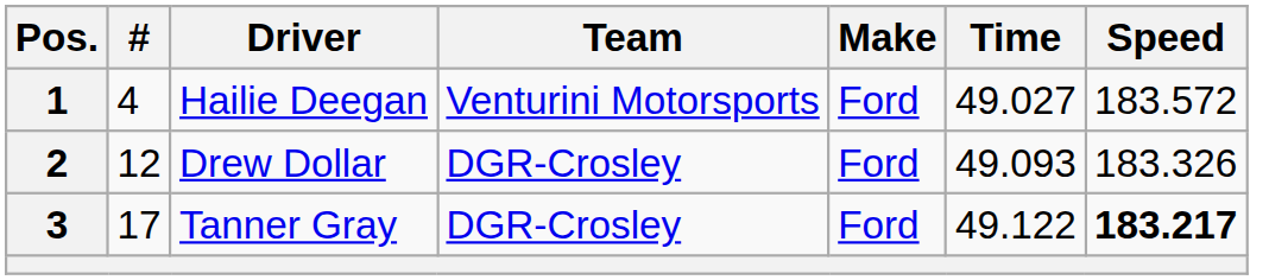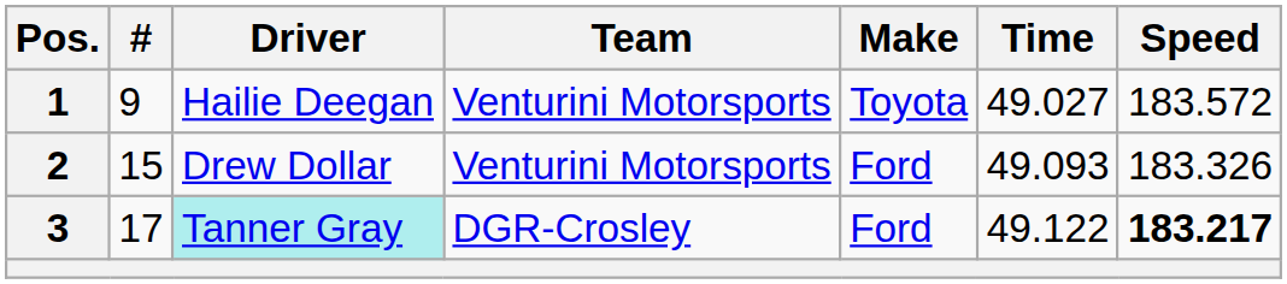 <table class="wikitable" style="font-size:95%">
 <tr>
 <th>Pos.</th>
 <th>#</th>
 <th>Driver</th>
 <th>Team</th>
 <th>Make</th>
 <th>Time</th>
 <th>Speed</th>
 </tr>
 <tr>
 <th>1</th>
-<td>4</td>
+<td>9</td>
 <td><a href='#'>Hailie Deegan</a></td>
 <td><a href='#'>Venturini Motorsports</a></td>
-<td><a href='#'>Ford</a></td>
+<td><a href='#'>Toyota</a></td>
 <td>49.027</td>
 <td>183.572</td>
 </tr>
 <tr>
 <th>2</th>
-<td>12</td>
+<td>15</td>
 <td><a href='#'>Drew Dollar</a></td>
-<td><a href='#'>DGR-Crosley</a></td>
+<td><a href='#'>Venturini Motorsports</a></td>
 <td><a href='#'>Ford</a></td>
 <td>49.093</td>
 <td>183.326</td>
 </tr>
 <tr>
 <th>3</th>
 <td>17</td>
-<td><a href='#'>Tanner Gray</a></td>
+<td style="background: paleturquoise;"><a href='#'>Tanner Gray</a></td>
 <td><a href='#'>DGR-Crosley</a></td>
 <td><a href='#'>Ford</a></td>
 <td>49.122</td>
 <td><strong>183.217</strong></td>
 </tr>
 <tr>
 <th colspan="7"></th>
 </tr>
 </table>
